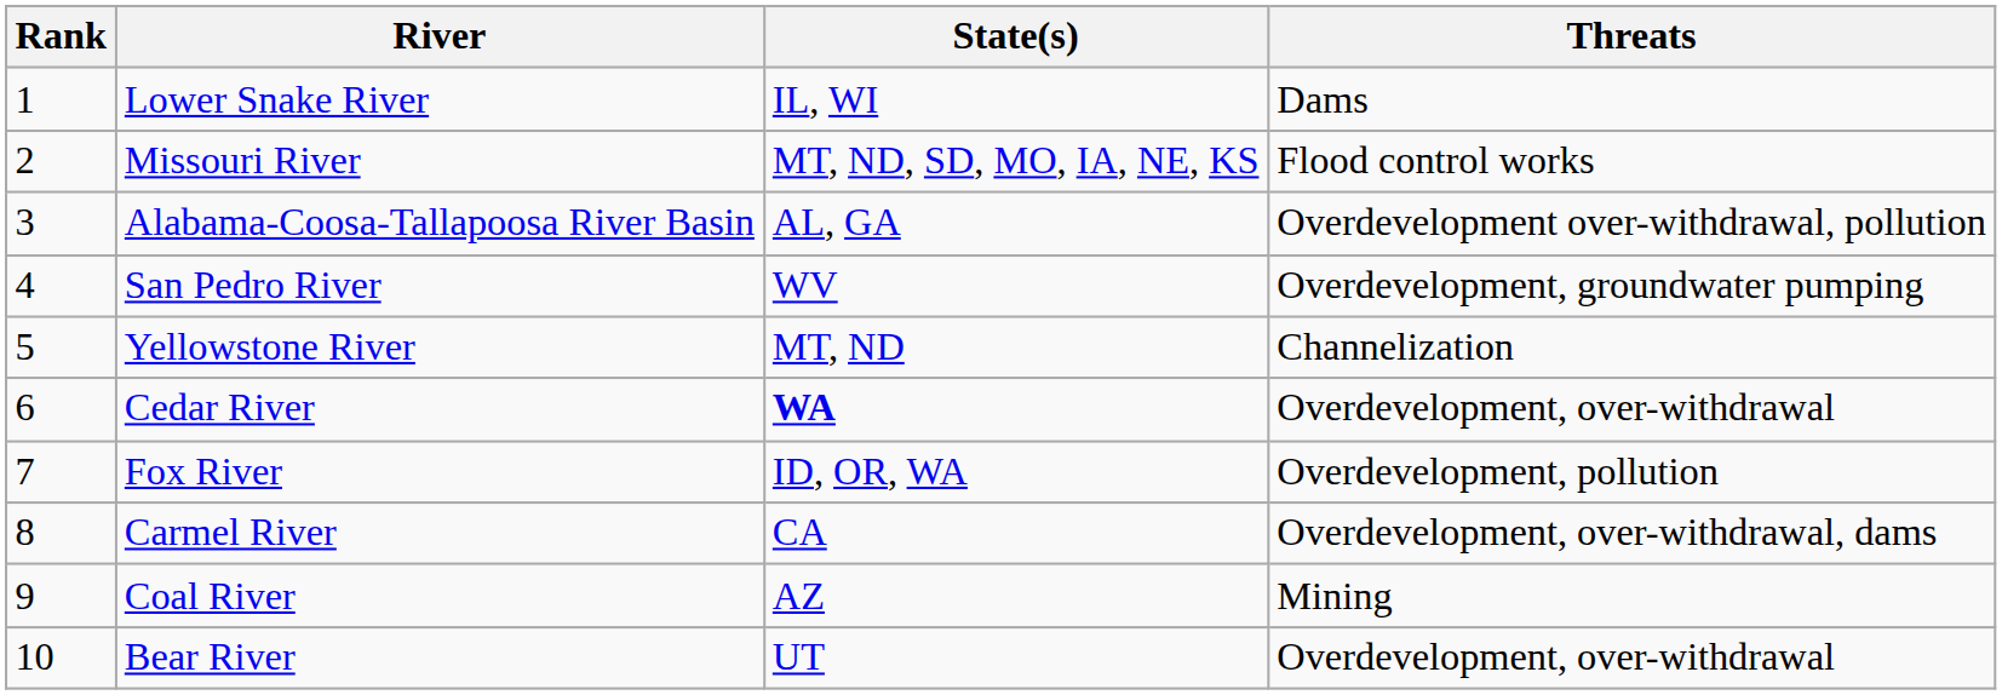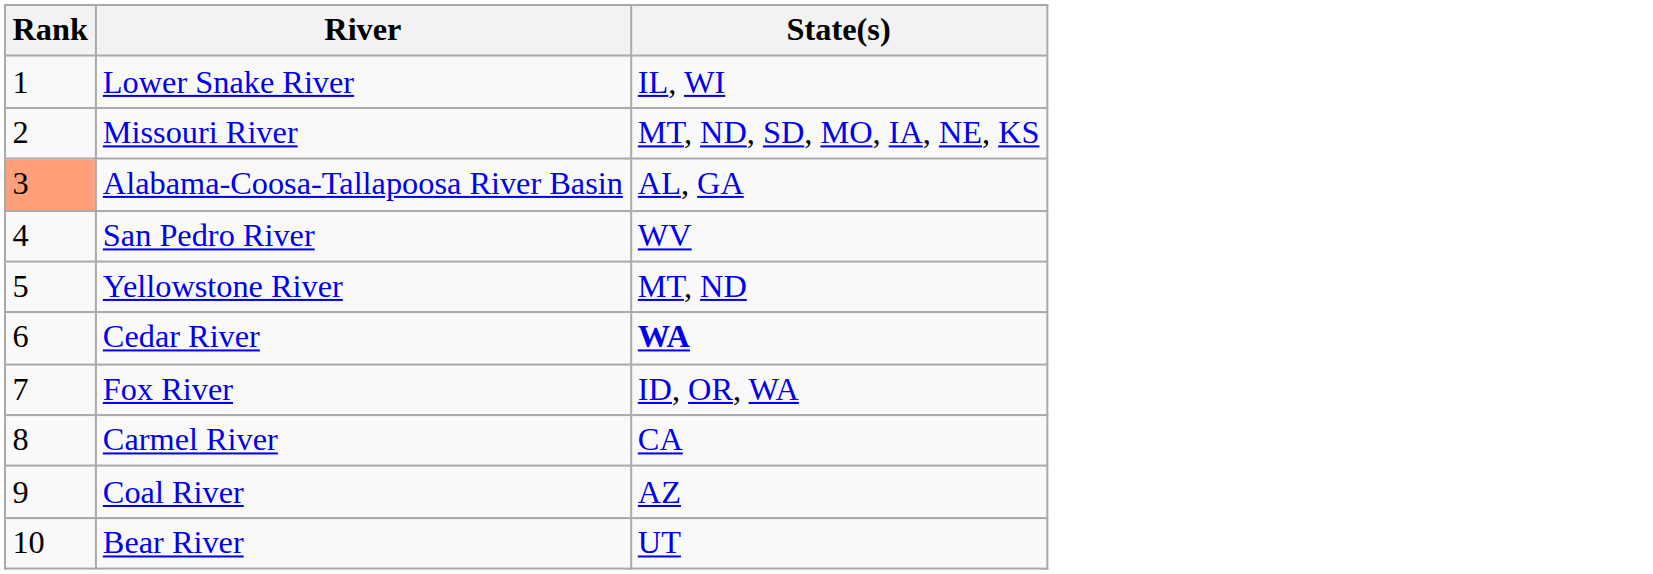 <table class="wikitable sortable">
 <tr>
 <th>Rank</th>
 <th>River</th>
 <th>State(s)</th>
-<th>Threats</th>
 </tr>
 <tr>
 <td>1</td>
 <td><a href='#'>Lower Snake River</a></td>
 <td><a href='#'>IL</a>, <a href='#'>WI</a></td>
-<td>Dams</td>
 </tr>
 <tr>
 <td>2</td>
 <td><a href='#'>Missouri River</a></td>
 <td><a href='#'>MT</a>, <a href='#'>ND</a>, <a href='#'>SD</a>, <a href='#'>MO</a>, <a href='#'>IA</a>, <a href='#'>NE</a>, <a href='#'>KS</a></td>
-<td>Flood control works</td>
 </tr>
 <tr>
-<td>3</td>
+<td style="background: lightsalmon;">3</td>
 <td><a href='#'>Alabama-Coosa-Tallapoosa River Basin</a></td>
 <td><a href='#'>AL</a>, <a href='#'>GA</a></td>
-<td>Overdevelopment over-withdrawal, pollution</td>
 </tr>
 <tr>
 <td>4</td>
 <td><a href='#'>San Pedro River</a></td>
 <td><a href='#'>WV</a></td>
-<td>Overdevelopment, groundwater pumping</td>
 </tr>
 <tr>
 <td>5</td>
 <td><a href='#'>Yellowstone River</a></td>
 <td><a href='#'>MT</a>, <a href='#'>ND</a></td>
-<td>Channelization</td>
 </tr>
 <tr>
 <td>6</td>
 <td><a href='#'>Cedar River</a></td>
 <td><strong><a href='#'>WA</a></strong></td>
-<td>Overdevelopment, over-withdrawal</td>
 </tr>
 <tr>
 <td>7</td>
 <td><a href='#'>Fox River</a></td>
 <td><a href='#'>ID</a>, <a href='#'>OR</a>, <a href='#'>WA</a></td>
-<td>Overdevelopment, pollution</td>
 </tr>
 <tr>
 <td>8</td>
 <td><a href='#'>Carmel River</a></td>
 <td><a href='#'>CA</a></td>
-<td>Overdevelopment, over-withdrawal, dams</td>
 </tr>
 <tr>
 <td>9</td>
 <td><a href='#'>Coal River</a></td>
 <td><a href='#'>AZ</a></td>
-<td>Mining</td>
 </tr>
 <tr>
 <td>10</td>
 <td><a href='#'>Bear River</a></td>
 <td><a href='#'>UT</a></td>
-<td>Overdevelopment, over-withdrawal</td>
 </tr>
 </table>
